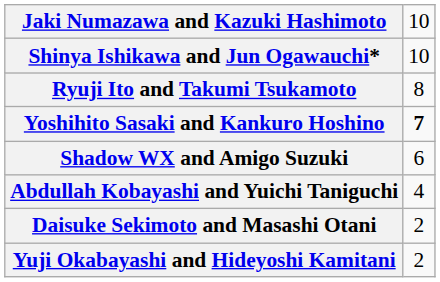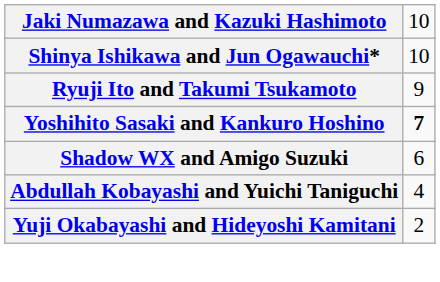 <table class="wikitable" style="margin: 1em auto 1em auto;text-align:center">
 <tr>
 <th><a href='#'>Jaki Numazawa</a> and <a href='#'>Kazuki Hashimoto</a></th>
 <td>10</td>
 </tr>
 <tr>
 <th><a href='#'>Shinya Ishikawa</a> and <a href='#'>Jun Ogawauchi</a>*</th>
 <td>10</td>
 </tr>
 <tr>
 <th><a href='#'>Ryuji Ito</a> and <a href='#'>Takumi Tsukamoto</a></th>
-<td>8</td>
+<td>9</td>
 </tr>
 <tr>
 <th><a href='#'>Yoshihito Sasaki</a> and <a href='#'>Kankuro Hoshino</a></th>
 <td><strong>7</strong></td>
 </tr>
 <tr>
 <th><a href='#'>Shadow WX</a> and Amigo Suzuki</th>
 <td>6</td>
 </tr>
 <tr>
 <th><a href='#'>Abdullah Kobayashi</a> and Yuichi Taniguchi</th>
 <td>4</td>
 </tr>
 <tr>
-<th><a href='#'>Daisuke Sekimoto</a> and Masashi Otani</th>
-<td>2</td>
-</tr>
-<tr>
 <th><a href='#'>Yuji Okabayashi</a> and <a href='#'>Hideyoshi Kamitani</a></th>
 <td>2</td>
 </tr>
 </table>
